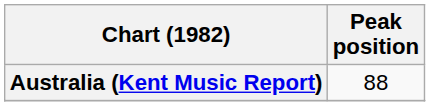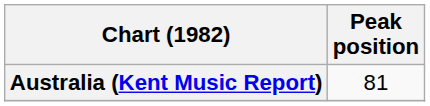 <table class="wikitable sortable plainrowheaders" style="text-align:center">
 <tr>
 <th scope="col">Chart (1982)</th>
 <th scope="col">Peak<br>position</th>
 </tr>
 <tr>
 <th scope="row">Australia (<a href='#'>Kent Music Report</a>)</th>
-<td>88</td>
+<td>81</td>
 </tr>
 <tr>
 </tr>
 <tr>
 </tr>
 <tr>
 </tr>
 <tr>
 </tr>
 <tr>
 </tr>
 </table>
